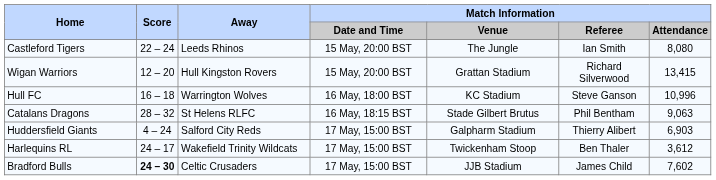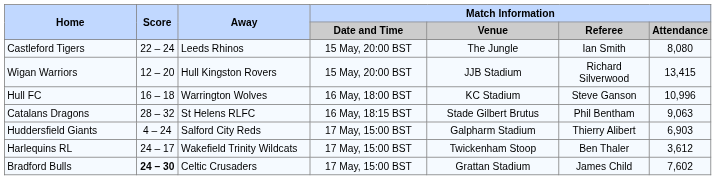 <table border=1 style="border-collapse:collapse; font-size:80%; text-align:center;" cellpadding=3 cellspacing=0 width=100%>
 <tr bgcolor=#C1D8FF>
 <th rowspan=2 width=19%>Home</th>
 <th rowspan=2 width=6%>Score</th>
 <th rowspan=2 width=19%>Away</th>
 <th colspan=6>Match Information</th>
 </tr>
 <tr bgcolor=#CCCCCC>
 <th width=17%>Date and Time</th>
 <th width=19%>Venue</th>
 <th width=13%>Referee</th>
 <th width=7%>Attendance</th>
 </tr>
 <tr bgcolor=#F5FAFF>
 <td align=left> Castleford Tigers</td>
 <td>22 – 24</td>
 <td align=left> Leeds Rhinos</td>
 <td>15 May, 20:00 BST</td>
 <td>The Jungle</td>
 <td>Ian Smith</td>
 <td>8,080</td>
 </tr>
 <tr bgcolor=#F5FAFF>
 <td align=left> Wigan Warriors</td>
 <td>12 – 20</td>
 <td align=left> Hull Kingston Rovers</td>
 <td>15 May, 20:00 BST</td>
-<td>Grattan Stadium</td>
+<td>JJB Stadium</td>
 <td>Richard Silverwood</td>
 <td>13,415</td>
 </tr>
 <tr bgcolor=#F5FAFF>
 <td align=left> Hull FC</td>
 <td>16 – 18</td>
 <td align=left> Warrington Wolves</td>
 <td>16 May, 18:00 BST</td>
 <td>KC Stadium</td>
 <td>Steve Ganson</td>
 <td>10,996</td>
 </tr>
 <tr bgcolor=#F5FAFF>
 <td align=left> Catalans Dragons</td>
 <td>28 – 32</td>
 <td align=left> St Helens RLFC</td>
 <td>16 May, 18:15 BST</td>
 <td>Stade Gilbert Brutus</td>
 <td>Phil Bentham</td>
 <td>9,063</td>
 </tr>
 <tr bgcolor=#F5FAFF>
 <td align=left> Huddersfield Giants</td>
 <td>4 – 24</td>
 <td align=left> Salford City Reds</td>
 <td>17 May, 15:00 BST</td>
 <td>Galpharm Stadium</td>
 <td>Thierry Alibert</td>
 <td>6,903</td>
 </tr>
 <tr bgcolor=#F5FAFF>
 <td align=left> Harlequins RL</td>
 <td>24 – 17</td>
 <td align=left> Wakefield Trinity Wildcats</td>
 <td>17 May, 15:00 BST</td>
 <td>Twickenham Stoop</td>
 <td>Ben Thaler</td>
 <td>3,612</td>
 </tr>
 <tr bgcolor=#F5FAFF>
 <td align=left> Bradford Bulls</td>
 <td><strong>24 – 30</strong></td>
 <td align=left> Celtic Crusaders</td>
 <td>17 May, 15:00 BST</td>
-<td>JJB Stadium</td>
+<td>Grattan Stadium</td>
 <td>James Child</td>
 <td>7,602</td>
 </tr>
 </table>
